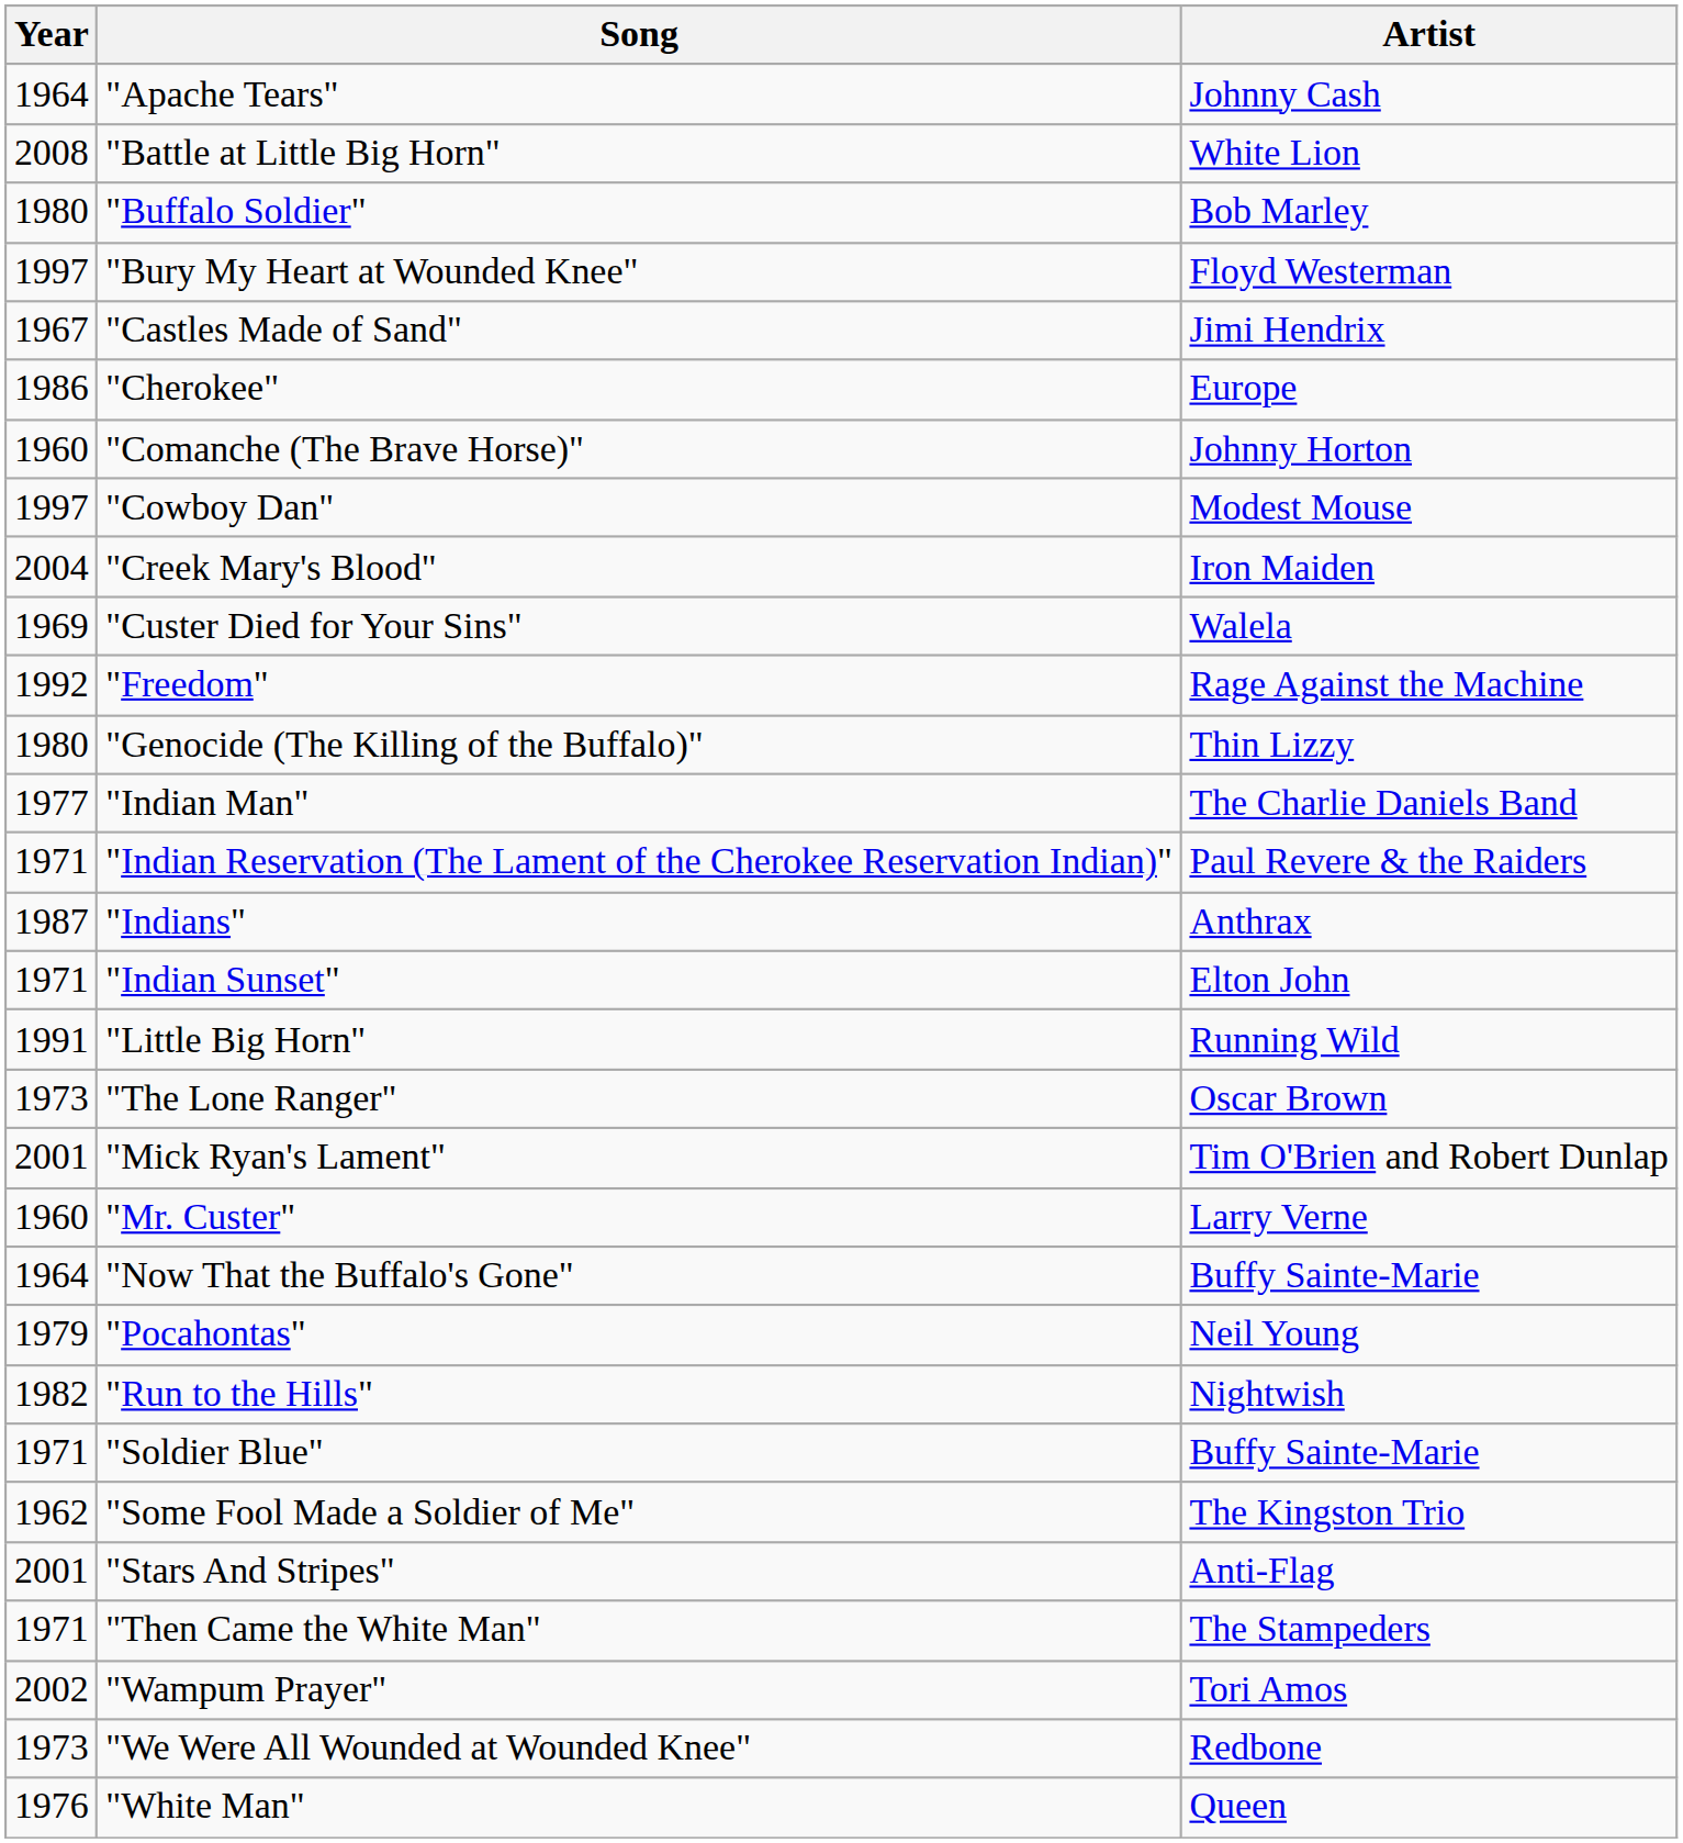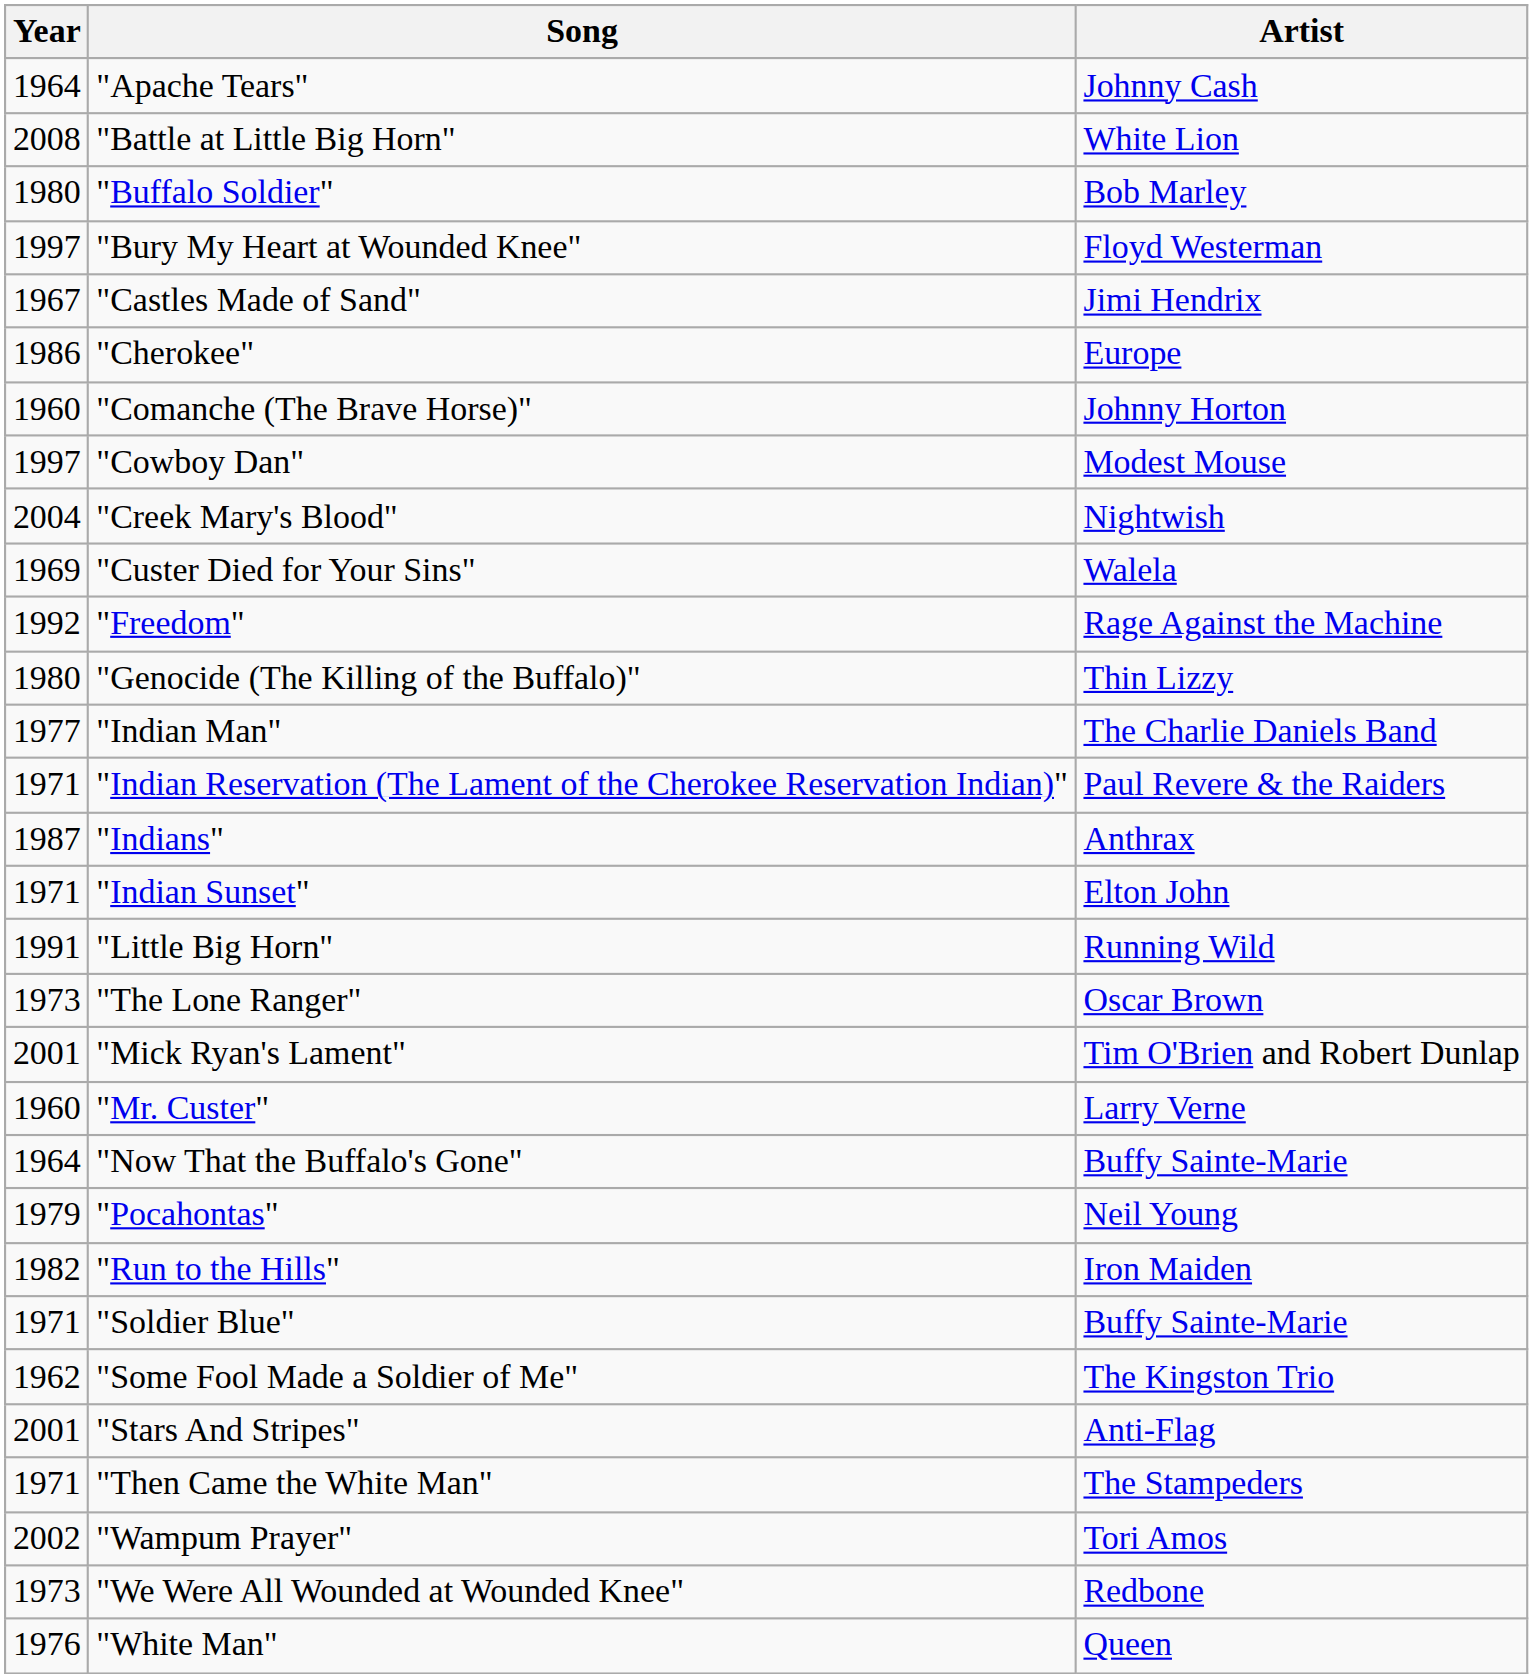 <table class="wikitable sortable">
 <tr>
 <th>Year</th>
 <th>Song</th>
 <th>Artist</th>
 </tr>
 <tr>
 <td>1964</td>
 <td>"Apache Tears"</td>
 <td><a href='#'>Johnny Cash</a></td>
 </tr>
 <tr>
 <td>2008</td>
 <td>"Battle at Little Big Horn"</td>
 <td><a href='#'>White Lion</a></td>
 </tr>
 <tr>
 <td>1980</td>
 <td>"<a href='#'>Buffalo Soldier</a>"</td>
 <td><a href='#'>Bob Marley</a></td>
 </tr>
 <tr>
 <td>1997</td>
 <td>"Bury My Heart at Wounded Knee"</td>
 <td><a href='#'>Floyd Westerman</a></td>
 </tr>
 <tr>
 <td>1967</td>
 <td>"Castles Made of Sand"</td>
 <td><a href='#'>Jimi Hendrix</a></td>
 </tr>
 <tr>
 <td>1986</td>
 <td>"Cherokee"</td>
 <td><a href='#'>Europe</a></td>
 </tr>
 <tr>
 <td>1960</td>
 <td>"Comanche (The Brave Horse)"</td>
 <td><a href='#'>Johnny Horton</a></td>
 </tr>
 <tr>
 <td>1997</td>
 <td>"Cowboy Dan"</td>
 <td><a href='#'>Modest Mouse</a></td>
 </tr>
 <tr>
 <td>2004</td>
 <td>"Creek Mary's Blood"</td>
-<td><a href='#'>Iron Maiden</a></td>
+<td><a href='#'>Nightwish</a></td>
 </tr>
 <tr>
 <td>1969</td>
 <td>"Custer Died for Your Sins"</td>
 <td><a href='#'>Walela</a></td>
 </tr>
 <tr>
 <td>1992</td>
 <td>"<a href='#'>Freedom</a>"</td>
 <td><a href='#'>Rage Against the Machine</a></td>
 </tr>
 <tr>
 <td>1980</td>
 <td>"Genocide (The Killing of the Buffalo)"</td>
 <td><a href='#'>Thin Lizzy</a></td>
 </tr>
 <tr>
 <td>1977</td>
 <td>"Indian Man"</td>
 <td><a href='#'>The Charlie Daniels Band</a></td>
 </tr>
 <tr>
 <td>1971</td>
 <td>"<a href='#'>Indian Reservation (The Lament of the Cherokee Reservation Indian)</a>"</td>
 <td><a href='#'>Paul Revere & the Raiders</a></td>
 </tr>
 <tr>
 <td>1987</td>
 <td>"<a href='#'>Indians</a>"</td>
 <td><a href='#'>Anthrax</a></td>
 </tr>
 <tr>
 <td>1971</td>
 <td>"<a href='#'>Indian Sunset</a>"</td>
 <td><a href='#'>Elton John</a></td>
 </tr>
 <tr>
 <td>1991</td>
 <td>"Little Big Horn"</td>
 <td><a href='#'>Running Wild</a></td>
 </tr>
 <tr>
 <td>1973</td>
 <td>"The Lone Ranger"</td>
 <td><a href='#'>Oscar Brown</a></td>
 </tr>
 <tr>
 <td>2001</td>
 <td>"Mick Ryan's Lament"</td>
 <td><a href='#'>Tim O'Brien</a> and Robert Dunlap</td>
 </tr>
 <tr>
 <td>1960</td>
 <td>"<a href='#'>Mr. Custer</a>"</td>
 <td><a href='#'>Larry Verne</a></td>
 </tr>
 <tr>
 <td>1964</td>
 <td>"Now That the Buffalo's Gone"</td>
 <td><a href='#'>Buffy Sainte-Marie</a></td>
 </tr>
 <tr>
 <td>1979</td>
 <td>"<a href='#'>Pocahontas</a>"</td>
 <td><a href='#'>Neil Young</a></td>
 </tr>
 <tr>
 <td>1982</td>
 <td>"<a href='#'>Run to the Hills</a>"</td>
-<td><a href='#'>Nightwish</a></td>
+<td><a href='#'>Iron Maiden</a></td>
 </tr>
 <tr>
 <td>1971</td>
 <td>"Soldier Blue"</td>
 <td><a href='#'>Buffy Sainte-Marie</a></td>
 </tr>
 <tr>
 <td>1962</td>
 <td>"Some Fool Made a Soldier of Me"</td>
 <td><a href='#'>The Kingston Trio</a></td>
 </tr>
 <tr>
 <td>2001</td>
 <td>"Stars And Stripes"</td>
 <td><a href='#'>Anti-Flag</a></td>
 </tr>
 <tr>
 <td>1971</td>
 <td>"Then Came the White Man"</td>
 <td><a href='#'>The Stampeders</a></td>
 </tr>
 <tr>
 <td>2002</td>
 <td>"Wampum Prayer"</td>
 <td><a href='#'>Tori Amos</a></td>
 </tr>
 <tr>
 <td>1973</td>
 <td>"We Were All Wounded at Wounded Knee"</td>
 <td><a href='#'>Redbone</a></td>
 </tr>
 <tr>
 <td>1976</td>
 <td>"White Man"</td>
 <td><a href='#'>Queen</a></td>
 </tr>
 </table>
